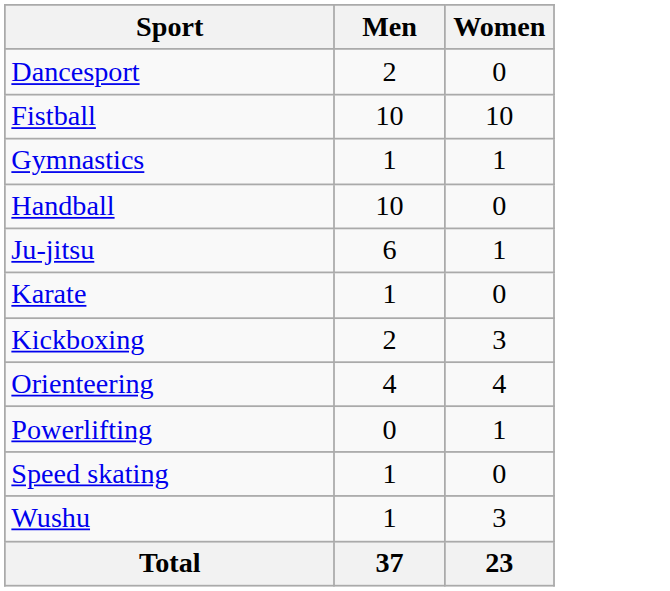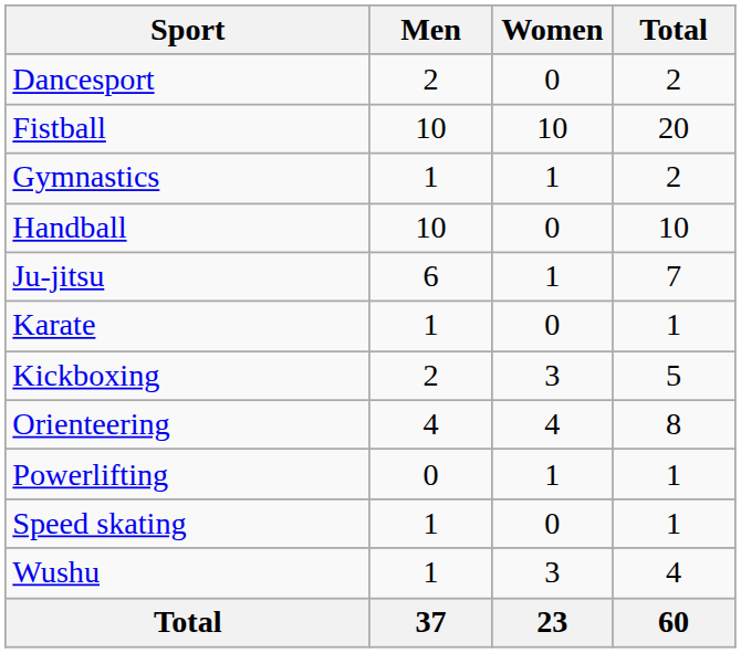 <table class="wikitable sortable" style="text-align:center;">
 <tr>
 <th width=180>Sport</th>
 <th width=55>Men</th>
 <th width=55>Women</th>
+<th width=55>Total</th>
 </tr>
 <tr>
 <td align=left><a href='#'>Dancesport</a></td>
 <td>2</td>
 <td>0</td>
+<td>2</td>
 </tr>
 <tr>
 <td align=left><a href='#'>Fistball</a></td>
 <td>10</td>
 <td>10</td>
+<td>20</td>
 </tr>
 <tr>
 <td align=left><a href='#'>Gymnastics</a></td>
 <td>1</td>
 <td>1</td>
+<td>2</td>
 </tr>
 <tr>
 <td align=left><a href='#'>Handball</a></td>
 <td>10</td>
 <td>0</td>
+<td>10</td>
 </tr>
 <tr>
 <td align=left><a href='#'>Ju-jitsu</a></td>
 <td>6</td>
 <td>1</td>
+<td>7</td>
 </tr>
 <tr>
 <td align=left><a href='#'>Karate</a></td>
 <td>1</td>
 <td>0</td>
+<td>1</td>
 </tr>
 <tr>
 <td align=left><a href='#'>Kickboxing</a></td>
 <td>2</td>
 <td>3</td>
+<td>5</td>
 </tr>
 <tr>
 <td align=left><a href='#'>Orienteering</a></td>
 <td>4</td>
 <td>4</td>
+<td>8</td>
 </tr>
 <tr>
 <td align=left><a href='#'>Powerlifting</a></td>
 <td>0</td>
+<td>1</td>
 <td>1</td>
 </tr>
 <tr>
 <td align=left><a href='#'>Speed skating</a></td>
 <td>1</td>
 <td>0</td>
+<td>1</td>
 </tr>
 <tr>
 <td align=left><a href='#'>Wushu</a></td>
 <td>1</td>
 <td>3</td>
+<td>4</td>
 </tr>
 <tr>
 <th>Total</th>
 <th>37</th>
 <th>23</th>
+<th>60</th>
 </tr>
 </table>
